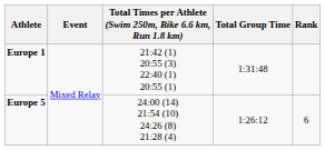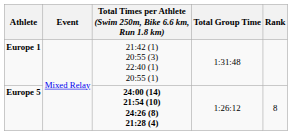 <table class="wikitable" style="font-size:90%;">
 <tr>
 <th>Athlete</th>
 <th>Event</th>
 <th>Total Times per Athlete <br> <em>(Swim 250m, Bike 6.6 km, <br> Run 1.8 km)</em></th>
 <th>Total Group Time</th>
 <th>Rank</th>
 </tr>
 <tr align=center>
 <td align=left><strong>Europe 1</strong><br><br><br><br></td>
 <td rowspan=2 align=left><a href='#'>Mixed Relay</a></td>
 <td valign=bottom>21:42 (1)<br>20:55 (3)<br>22:40 (1)<br>20:55 (1)</td>
 <td>1:31:48</td>
 <td></td>
 </tr>
 <tr align=center>
 <td align=left><strong>Europe 5</strong><br><br><br><br></td>
-<td valign=bottom>24:00 (14)<br>21:54 (10)<br>24:26 (8)<br>21:28 (4)</td>
+<td valign=bottom><strong>24:00 (14)<br>21:54 (10)<br>24:26 (8)<br>21:28 (4)</strong></td>
 <td>1:26:12</td>
-<td>6</td>
+<td>8</td>
 </tr>
 </table>
